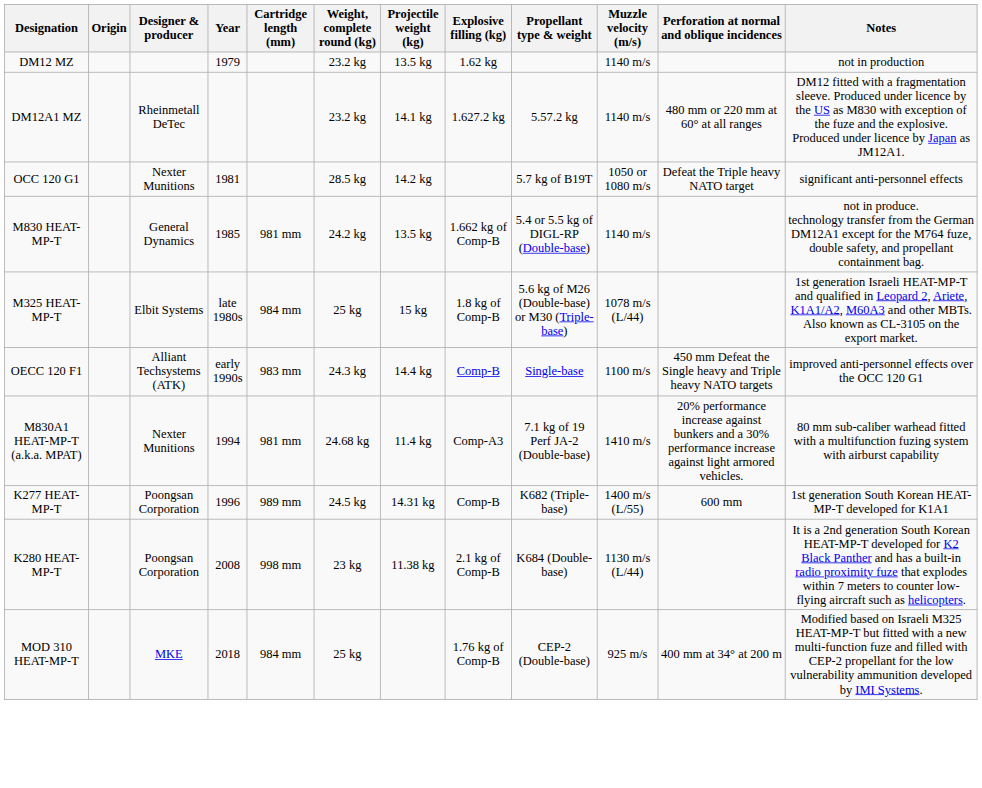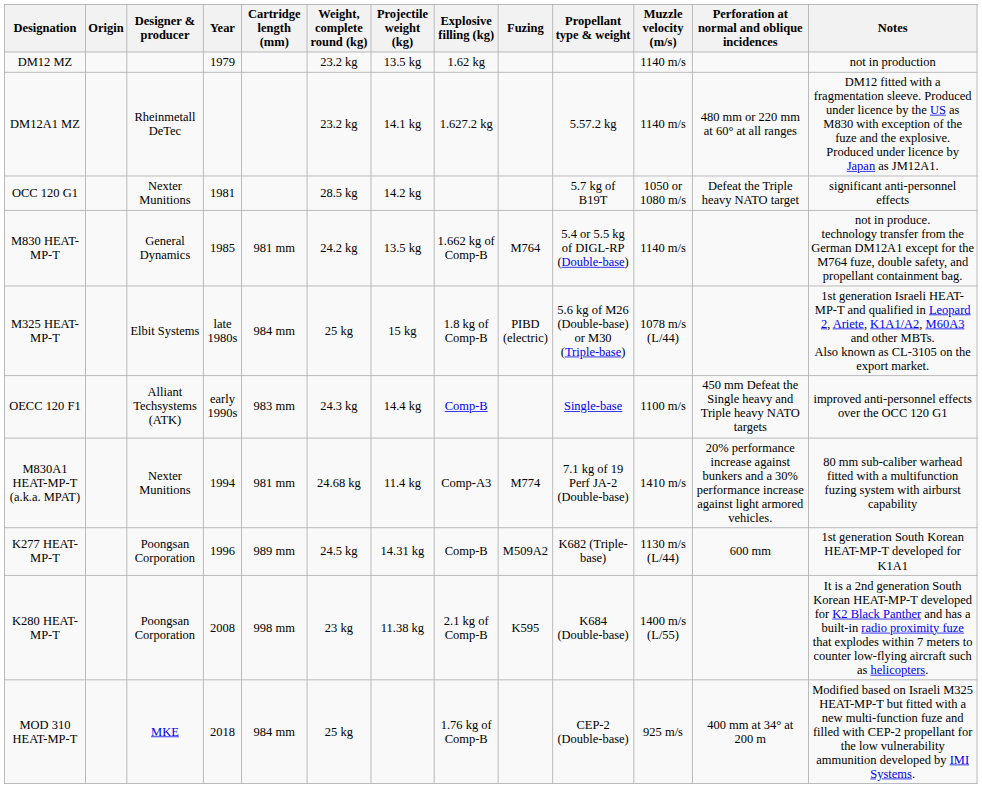 <table class="wikitable sortable" style="text-align: center; height: 200px;">
 <tr>
 <th>Designation</th>
 <th>Origin</th>
 <th>Designer & producer</th>
 <th>Year</th>
 <th>Cartridge length (mm)</th>
 <th>Weight, complete round (kg)</th>
 <th>Projectile weight (kg)</th>
 <th>Explosive filling (kg)</th>
+<th>Fuzing</th>
 <th>Propellant type & weight</th>
 <th>Muzzle velocity (m/s)</th>
 <th>Perforation at normal and oblique incidences</th>
 <th>Notes</th>
 </tr>
 <tr>
 <td>DM12 MZ</td>
 <td></td>
 <td></td>
 <td>1979</td>
 <td></td>
 <td>23.2 kg</td>
 <td>13.5 kg</td>
 <td>1.62 kg</td>
 <td></td>
+<td></td>
 <td>1140 m/s</td>
 <td></td>
 <td>not in production</td>
 </tr>
 <tr>
 <td>DM12A1 MZ</td>
 <td></td>
 <td>Rheinmetall DeTec</td>
 <td></td>
 <td></td>
 <td>23.2 kg</td>
 <td>14.1 kg</td>
 <td>1.627.2 kg</td>
+<td></td>
 <td>5.57.2 kg</td>
 <td>1140 m/s</td>
 <td>480 mm or 220 mm at 60° at all ranges</td>
 <td>DM12 fitted with a fragmentation sleeve. Produced under licence by the <a href='#'>US</a> as M830 with exception of the fuze and the explosive. <br>Produced under licence by <a href='#'>Japan</a> as JM12A1.</td>
 </tr>
 <tr>
 <td>OCC 120 G1</td>
 <td></td>
 <td>Nexter Munitions</td>
 <td>1981</td>
 <td></td>
 <td>28.5 kg</td>
 <td>14.2 kg</td>
+<td></td>
 <td></td>
 <td>5.7 kg of B19T</td>
 <td>1050 or 1080 m/s</td>
 <td>Defeat the Triple heavy NATO target</td>
 <td>significant anti-personnel effects</td>
 </tr>
 <tr>
 <td>M830 HEAT-MP-T</td>
 <td></td>
 <td>General Dynamics</td>
 <td>1985</td>
 <td>981 mm</td>
 <td>24.2 kg</td>
 <td>13.5 kg</td>
 <td>1.662 kg of Comp-B</td>
+<td>M764</td>
 <td>5.4 or 5.5 kg of DIGL-RP (<a href='#'>Double-base</a>)</td>
 <td>1140 m/s</td>
 <td></td>
 <td>not in produce. <br>technology transfer from the German DM12A1 except for the M764 fuze, double safety, and propellant containment bag.</td>
 </tr>
 <tr>
 <td>M325 HEAT-MP-T</td>
 <td></td>
 <td>Elbit Systems</td>
 <td>late 1980s</td>
 <td>984 mm</td>
 <td>25 kg</td>
 <td>15 kg</td>
 <td>1.8 kg of Comp-B</td>
+<td>PIBD (electric)</td>
 <td>5.6 kg of M26 (Double-base) or M30 (<a href='#'>Triple-base</a>)</td>
 <td>1078 m/s (L/44)</td>
 <td></td>
 <td>1st generation Israeli HEAT-MP-T and qualified in <a href='#'>Leopard 2</a>, <a href='#'>Ariete</a>, <a href='#'>K1A1/A2</a>, <a href='#'>M60A3</a> and other MBTs. <br>Also known as CL-3105 on the export market.</td>
 </tr>
 <tr>
 <td>OECC 120 F1</td>
 <td></td>
 <td>Alliant Techsystems (ATK)</td>
 <td>early 1990s</td>
 <td>983 mm</td>
 <td>24.3 kg</td>
 <td>14.4 kg</td>
 <td><a href='#'>Comp-B</a></td>
+<td></td>
 <td><a href='#'>Single-base</a></td>
 <td>1100 m/s</td>
 <td>450 mm Defeat the Single heavy and Triple heavy NATO targets</td>
 <td>improved anti-personnel effects over the OCC 120 G1</td>
 </tr>
 <tr>
 <td>M830A1 HEAT-MP-T (a.k.a. MPAT)</td>
 <td></td>
 <td>Nexter Munitions</td>
 <td>1994</td>
 <td>981 mm</td>
 <td>24.68 kg</td>
 <td>11.4 kg</td>
 <td>Comp-A3</td>
+<td>M774</td>
 <td>7.1 kg of 19 Perf JA-2 (Double-base)</td>
 <td>1410 m/s</td>
 <td>20% performance increase against bunkers and a 30% performance increase against light armored vehicles.</td>
 <td>80 mm sub-caliber warhead fitted with a multifunction fuzing system with airburst capability</td>
 </tr>
 <tr>
 <td>K277 HEAT-MP-T</td>
 <td></td>
 <td>Poongsan Corporation</td>
 <td>1996</td>
 <td>989 mm</td>
 <td>24.5 kg</td>
 <td>14.31 kg</td>
 <td>Comp-B</td>
+<td>M509A2</td>
 <td>K682 (Triple-base)</td>
-<td>1400 m/s (L/55)</td>
+<td>1130 m/s (L/44)</td>
 <td>600 mm</td>
 <td>1st generation South Korean HEAT-MP-T developed for K1A1</td>
 </tr>
 <tr>
 <td>K280 HEAT-MP-T</td>
 <td></td>
 <td>Poongsan Corporation</td>
 <td>2008</td>
 <td>998 mm</td>
 <td>23 kg</td>
 <td>11.38 kg</td>
 <td>2.1 kg of Comp-B</td>
+<td>K595</td>
 <td>K684 (Double-base)</td>
-<td>1130 m/s (L/44)</td>
+<td>1400 m/s (L/55)</td>
 <td></td>
 <td>It is a 2nd generation South Korean HEAT-MP-T developed for <a href='#'>K2 Black Panther</a> and has a built-in <a href='#'>radio proximity fuze</a> that explodes within 7 meters to counter low-flying aircraft such as <a href='#'>helicopters</a>.</td>
 </tr>
 <tr>
 <td>MOD 310 HEAT-MP-T</td>
 <td></td>
 <td><a href='#'>MKE</a></td>
 <td>2018</td>
 <td>984 mm</td>
 <td>25 kg</td>
 <td></td>
 <td>1.76 kg of Comp-B</td>
+<td></td>
 <td>CEP-2 (Double-base)</td>
 <td>925 m/s</td>
 <td>400 mm at 34° at 200 m</td>
 <td>Modified based on Israeli M325 HEAT-MP-T but fitted with a new multi-function fuze and filled with CEP-2 propellant for the low vulnerability ammunition developed by <a href='#'>IMI Systems</a>.</td>
 </tr>
 </table>
